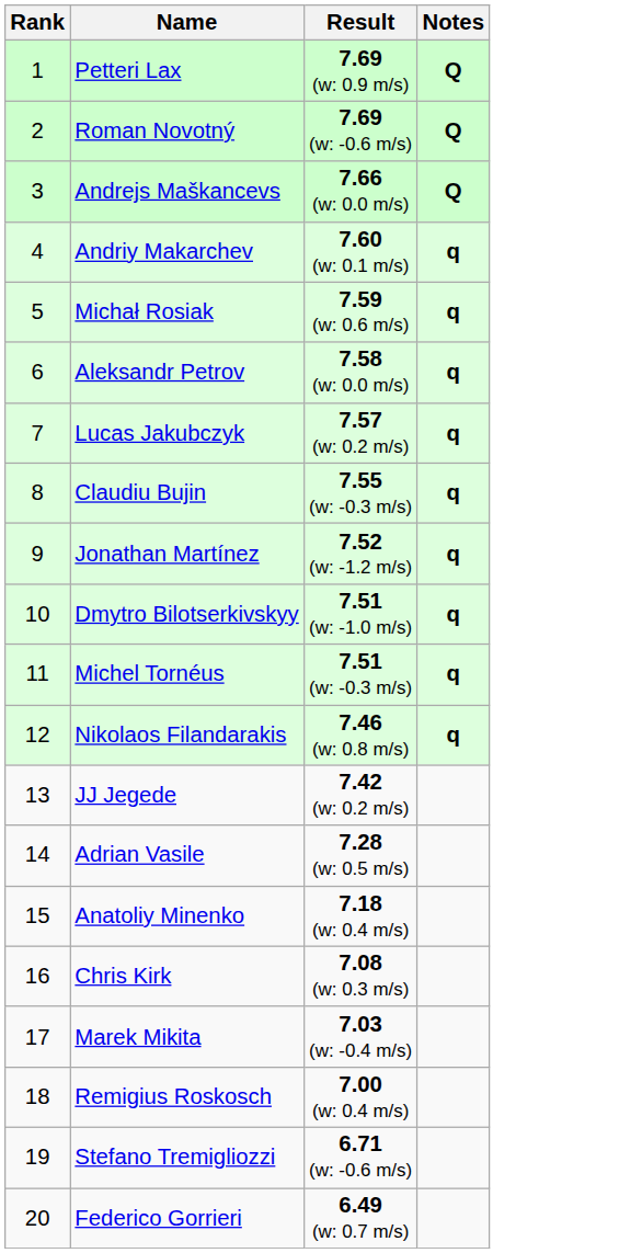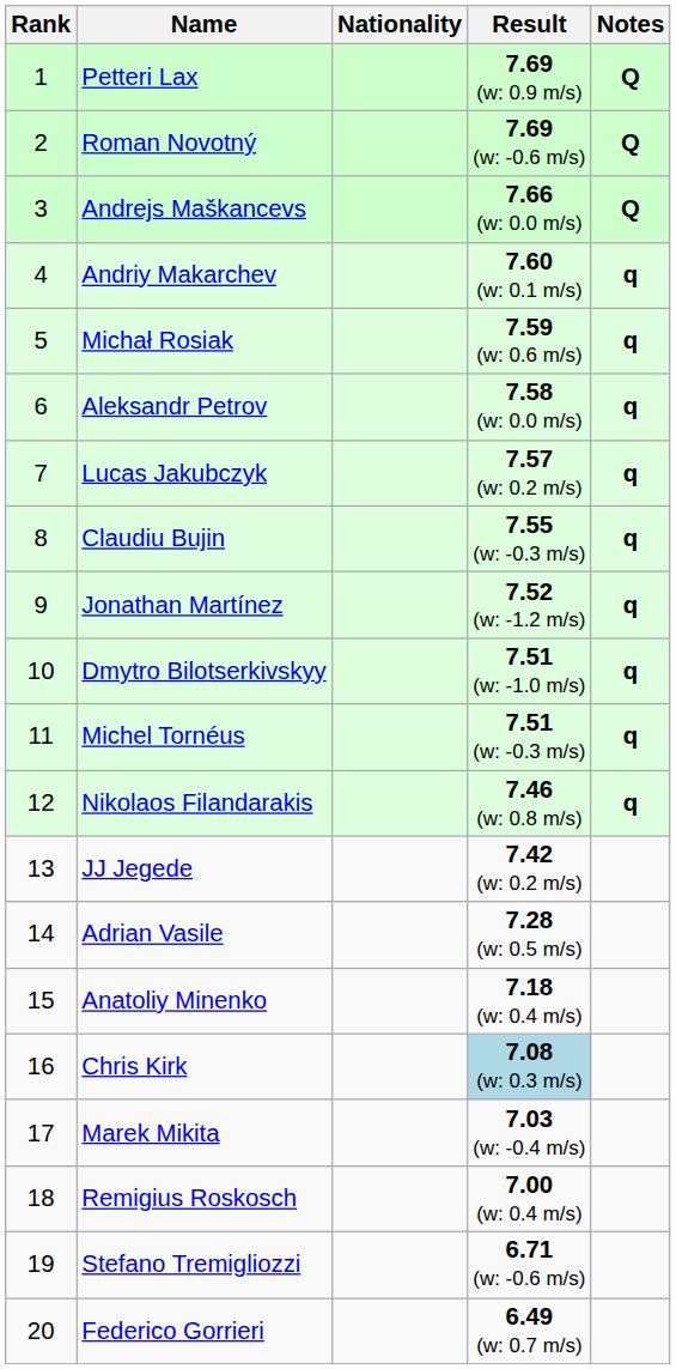 <table class="wikitable sortable" style="text-align:center">
 <tr>
 <th>Rank</th>
 <th>Name</th>
+<th>Nationality</th>
 <th>Result</th>
 <th>Notes</th>
 </tr>
 <tr bgcolor=ccffcc>
 <td>1</td>
 <td align=left><a href='#'>Petteri Lax</a></td>
+<td align=left></td>
 <td><strong>7.69</strong><br><small>(w: 0.9 m/s)</small></td>
 <td><strong>Q</strong></td>
 </tr>
 <tr bgcolor=ccffcc>
 <td>2</td>
 <td align=left><a href='#'>Roman Novotný</a></td>
+<td align=left></td>
 <td><strong>7.69</strong><br><small>(w: -0.6 m/s)</small></td>
 <td><strong>Q</strong></td>
 </tr>
 <tr bgcolor=ccffcc>
 <td>3</td>
 <td align=left><a href='#'>Andrejs Maškancevs</a></td>
+<td align=left></td>
 <td><strong>7.66</strong><br><small>(w: 0.0 m/s)</small></td>
 <td><strong>Q</strong></td>
 </tr>
 <tr bgcolor=ddffdd>
 <td>4</td>
 <td align=left><a href='#'>Andriy Makarchev</a></td>
+<td align=left></td>
 <td><strong>7.60</strong><br><small>(w: 0.1 m/s)</small></td>
 <td><strong>q</strong></td>
 </tr>
 <tr bgcolor=ddffdd>
 <td>5</td>
 <td align=left><a href='#'>Michał Rosiak</a></td>
+<td align=left></td>
 <td><strong>7.59</strong><br><small>(w: 0.6 m/s)</small></td>
 <td><strong>q</strong></td>
 </tr>
 <tr bgcolor=ddffdd>
 <td>6</td>
 <td align=left><a href='#'>Aleksandr Petrov</a></td>
+<td align=left></td>
 <td><strong>7.58</strong><br><small>(w: 0.0 m/s)</small></td>
 <td><strong>q</strong></td>
 </tr>
 <tr bgcolor=ddffdd>
 <td>7</td>
 <td align=left><a href='#'>Lucas Jakubczyk</a></td>
+<td align=left></td>
 <td><strong>7.57</strong><br><small>(w: 0.2 m/s)</small></td>
 <td><strong>q</strong></td>
 </tr>
 <tr bgcolor=ddffdd>
 <td>8</td>
 <td align=left><a href='#'>Claudiu Bujin</a></td>
+<td align=left></td>
 <td><strong>7.55</strong><br><small>(w: -0.3 m/s)</small></td>
 <td><strong>q</strong></td>
 </tr>
 <tr bgcolor=ddffdd>
 <td>9</td>
 <td align=left><a href='#'>Jonathan Martínez</a></td>
+<td align=left></td>
 <td><strong>7.52</strong><br><small>(w: -1.2 m/s)</small></td>
 <td><strong>q</strong></td>
 </tr>
 <tr bgcolor=ddffdd>
 <td>10</td>
 <td align=left><a href='#'>Dmytro Bilotserkivskyy</a></td>
+<td align=left></td>
 <td><strong>7.51</strong><br><small>(w: -1.0 m/s)</small></td>
 <td><strong>q</strong></td>
 </tr>
 <tr bgcolor=ddffdd>
 <td>11</td>
 <td align=left><a href='#'>Michel Tornéus</a></td>
+<td align=left></td>
 <td><strong>7.51</strong><br><small>(w: -0.3 m/s)</small></td>
 <td><strong>q</strong></td>
 </tr>
 <tr bgcolor=ddffdd>
 <td>12</td>
 <td align=left><a href='#'>Nikolaos Filandarakis</a></td>
+<td align=left></td>
 <td><strong>7.46</strong><br><small>(w: 0.8 m/s)</small></td>
 <td><strong>q</strong></td>
 </tr>
 <tr>
 <td>13</td>
 <td align=left><a href='#'>JJ Jegede</a></td>
+<td align=left></td>
 <td><strong>7.42</strong><br><small>(w: 0.2 m/s)</small></td>
 <td></td>
 </tr>
 <tr>
 <td>14</td>
 <td align=left><a href='#'>Adrian Vasile</a></td>
+<td align=left></td>
 <td><strong>7.28</strong><br><small>(w: 0.5 m/s)</small></td>
 <td></td>
 </tr>
 <tr>
 <td>15</td>
 <td align=left><a href='#'>Anatoliy Minenko</a></td>
+<td align=left></td>
 <td><strong>7.18</strong><br><small>(w: 0.4 m/s)</small></td>
 <td></td>
 </tr>
 <tr>
 <td>16</td>
 <td align=left><a href='#'>Chris Kirk</a></td>
-<td><strong>7.08</strong><br><small>(w: 0.3 m/s)</small></td>
+<td align=left></td>
+<td style="background: lightblue;"><strong>7.08</strong><br><small>(w: 0.3 m/s)</small></td>
 <td></td>
 </tr>
 <tr>
 <td>17</td>
 <td align=left><a href='#'>Marek Mikita</a></td>
+<td align=left></td>
 <td><strong>7.03</strong><br><small>(w: -0.4 m/s)</small></td>
 <td></td>
 </tr>
 <tr>
 <td>18</td>
 <td align=left><a href='#'>Remigius Roskosch</a></td>
+<td align=left></td>
 <td><strong>7.00</strong><br><small>(w: 0.4 m/s)</small></td>
 <td></td>
 </tr>
 <tr>
 <td>19</td>
 <td align=left><a href='#'>Stefano Tremigliozzi</a></td>
+<td align=left></td>
 <td><strong>6.71</strong><br><small>(w: -0.6 m/s)</small></td>
 <td></td>
 </tr>
 <tr>
 <td>20</td>
 <td align=left><a href='#'>Federico Gorrieri</a></td>
+<td align=left></td>
 <td><strong>6.49</strong><br><small>(w: 0.7 m/s)</small></td>
 <td></td>
 </tr>
 </table>
